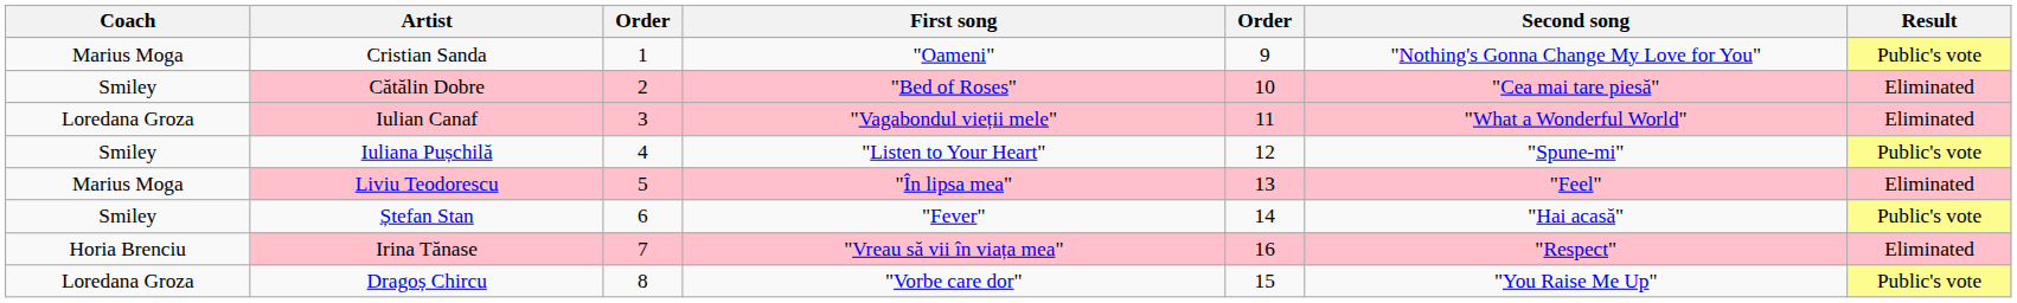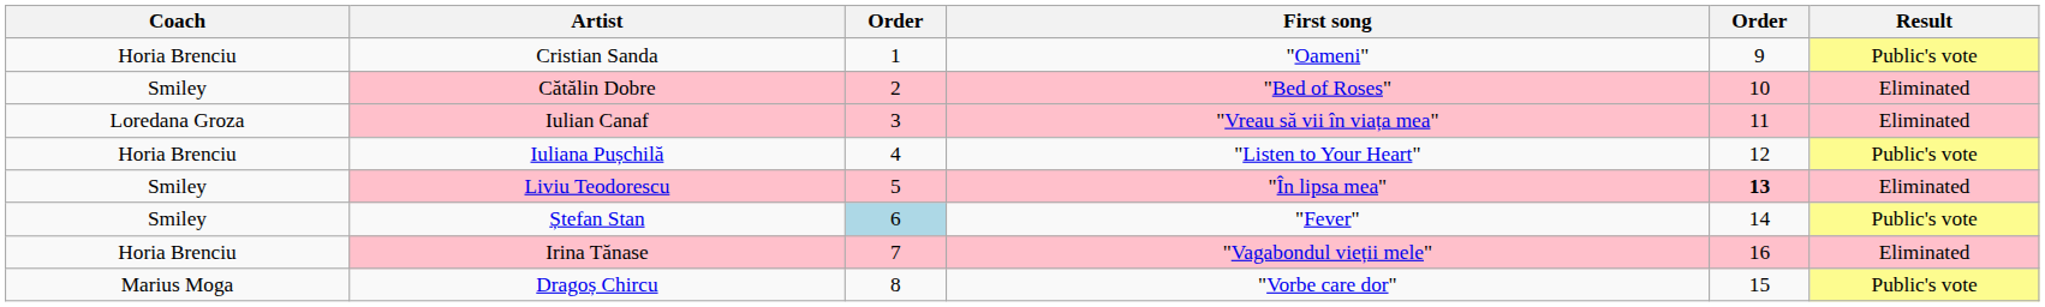 <table class="wikitable" style="text-align: center;">
 <tr>
 <th style="width:09%;">Coach</th>
 <th style="width:13%;">Artist</th>
 <th style="width:02%;">Order</th>
 <th style="width:20%;">First song</th>
 <th style="width:02%;">Order</th>
-<th style="width:20%;">Second song</th>
 <th style="width:06%;">Result</th>
 </tr>
 <tr>
-<td>Marius Moga</td>
+<td>Horia Brenciu</td>
 <td>Cristian Sanda</td>
 <td>1</td>
 <td>"<a href='#'>Oameni</a>"</td>
 <td>9</td>
-<td>"<a href='#'>Nothing's Gonna Change My Love for You</a>"</td>
 <td style="background:#fdfc8f">Public's vote</td>
 </tr>
 <tr>
 <td>Smiley</td>
 <td style="background:pink">Cătălin Dobre</td>
 <td style="background:pink">2</td>
 <td style="background:pink">"<a href='#'>Bed of Roses</a>"</td>
 <td style="background:pink">10</td>
-<td style="background:pink">"<a href='#'>Cea mai tare piesă</a>"</td>
 <td style="background:pink">Eliminated</td>
 </tr>
 <tr>
 <td>Loredana Groza</td>
 <td style="background:pink">Iulian Canaf</td>
 <td style="background:pink">3</td>
-<td style="background:pink">"<a href='#'>Vagabondul vieții mele</a>"</td>
+<td style="background:pink">"<a href='#'>Vreau să vii în viața mea</a>"</td>
 <td style="background:pink">11</td>
-<td style="background:pink">"<a href='#'>What a Wonderful World</a>"</td>
 <td style="background:pink">Eliminated</td>
 </tr>
 <tr>
-<td>Smiley</td>
+<td>Horia Brenciu</td>
 <td><a href='#'>Iuliana Pușchilă</a></td>
 <td>4</td>
 <td>"<a href='#'>Listen to Your Heart</a>"</td>
 <td>12</td>
-<td>"<a href='#'>Spune-mi</a>"</td>
 <td style="background:#fdfc8f">Public's vote</td>
 </tr>
 <tr>
-<td>Marius Moga</td>
+<td>Smiley</td>
 <td style="background:pink"><a href='#'>Liviu Teodorescu</a></td>
 <td style="background:pink">5</td>
 <td style="background:pink">"<a href='#'>În lipsa mea</a>"</td>
-<td style="background:pink">13</td>
-<td style="background:pink">"<a href='#'>Feel</a>"</td>
+<td style="background:pink"><strong>13</strong></td>
 <td style="background:pink">Eliminated</td>
 </tr>
 <tr>
 <td>Smiley</td>
 <td><a href='#'>Ștefan Stan</a></td>
-<td>6</td>
+<td style="background: lightblue;">6</td>
 <td>"<a href='#'>Fever</a>"</td>
 <td>14</td>
-<td>"<a href='#'>Hai acasă</a>"</td>
 <td style="background:#fdfc8f">Public's vote</td>
 </tr>
 <tr>
 <td>Horia Brenciu</td>
 <td style="background:pink">Irina Tănase</td>
 <td style="background:pink">7</td>
-<td style="background:pink">"<a href='#'>Vreau să vii în viața mea</a>"</td>
+<td style="background:pink">"<a href='#'>Vagabondul vieții mele</a>"</td>
 <td style="background:pink">16</td>
-<td style="background:pink">"<a href='#'>Respect</a>"</td>
 <td style="background:pink">Eliminated</td>
 </tr>
 <tr>
-<td>Loredana Groza</td>
+<td>Marius Moga</td>
 <td><a href='#'>Dragoș Chircu</a></td>
 <td>8</td>
 <td>"<a href='#'>Vorbe care dor</a>"</td>
 <td>15</td>
-<td>"<a href='#'>You Raise Me Up</a>"</td>
 <td style="background:#fdfc8f">Public's vote</td>
 </tr>
 </table>
